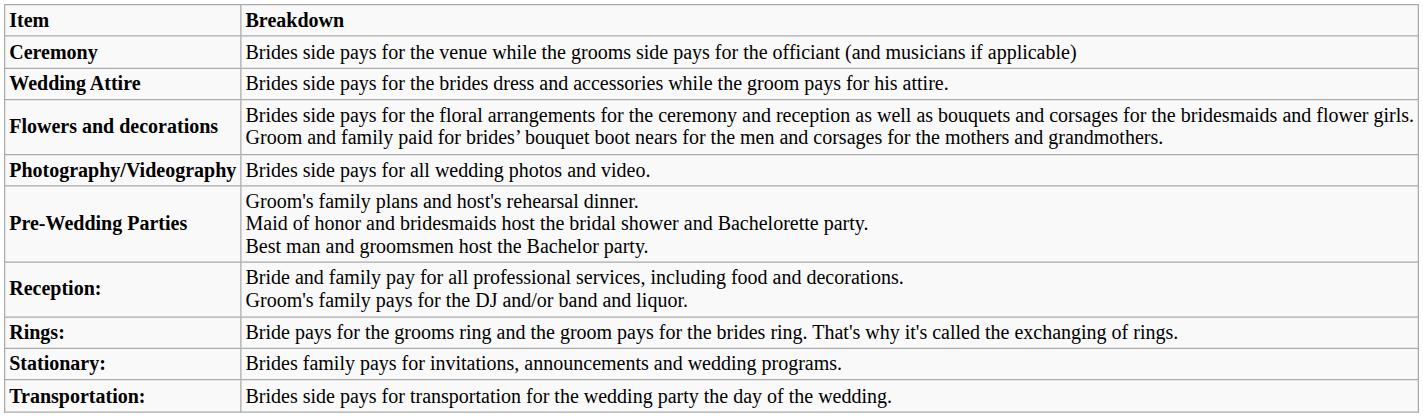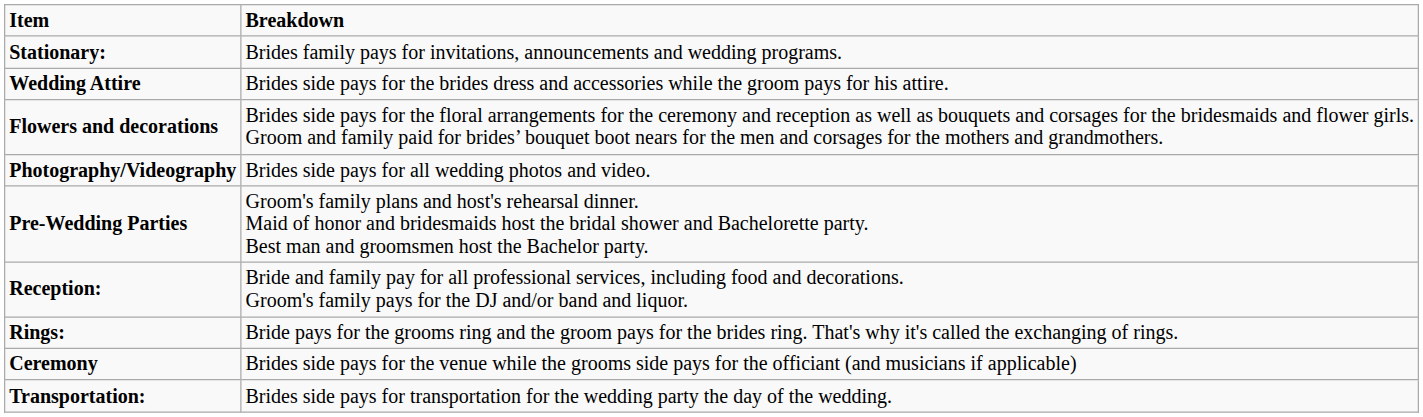 <table class="wikitable">
 <tr>
 <td><strong>Item</strong></td>
 <td><strong>Breakdown</strong></td>
 </tr>
 <tr>
-<td><strong>Ceremony</strong></td>
-<td>Brides side pays for the venue while the grooms side pays for the officiant (and musicians if applicable)</td>
+<td><strong>Stationary:</strong></td>
+<td>Brides family pays for invitations, announcements and wedding programs.</td>
 </tr>
 <tr>
 <td><strong>Wedding Attire</strong></td>
 <td>Brides side pays for the brides dress and accessories while the groom pays for his attire.</td>
 </tr>
 <tr>
 <td><strong>Flowers and decorations</strong></td>
 <td>Brides side pays for the floral arrangements for the ceremony and reception as well as bouquets and corsages for the bridesmaids and flower girls.<br>Groom  and family paid for brides’ bouquet boot nears for the men and corsages for  the mothers and grandmothers.</td>
 </tr>
 <tr>
 <td><strong>Photography/Videography</strong></td>
 <td>Brides side pays for all wedding photos and video.</td>
 </tr>
 <tr>
 <td><strong>Pre-Wedding Parties</strong></td>
 <td>Groom's  family plans and host's rehearsal dinner.<br>Maid of honor and bridesmaids host the bridal shower and Bachelorette party.<br>Best man and groomsmen host the Bachelor party.</td>
 </tr>
 <tr>
 <td><strong>Reception:</strong></td>
 <td>Bride  and family pay for all professional services, including food and decorations.<br>Groom's  family pays for the DJ and/or band and liquor.</td>
 </tr>
 <tr>
 <td><strong>Rings:</strong></td>
 <td>Bride pays for the grooms ring and the groom pays for the brides ring.  That's why it's called the exchanging of rings.</td>
 </tr>
 <tr>
-<td><strong>Stationary:</strong></td>
-<td>Brides family pays for invitations, announcements and wedding programs.</td>
+<td><strong>Ceremony</strong></td>
+<td>Brides side pays for the venue while the grooms side pays for the officiant (and musicians if applicable)</td>
 </tr>
 <tr>
 <td><strong>Transportation:</strong></td>
 <td>Brides side pays for transportation for the wedding party the day of the wedding.</td>
 </tr>
 </table>
